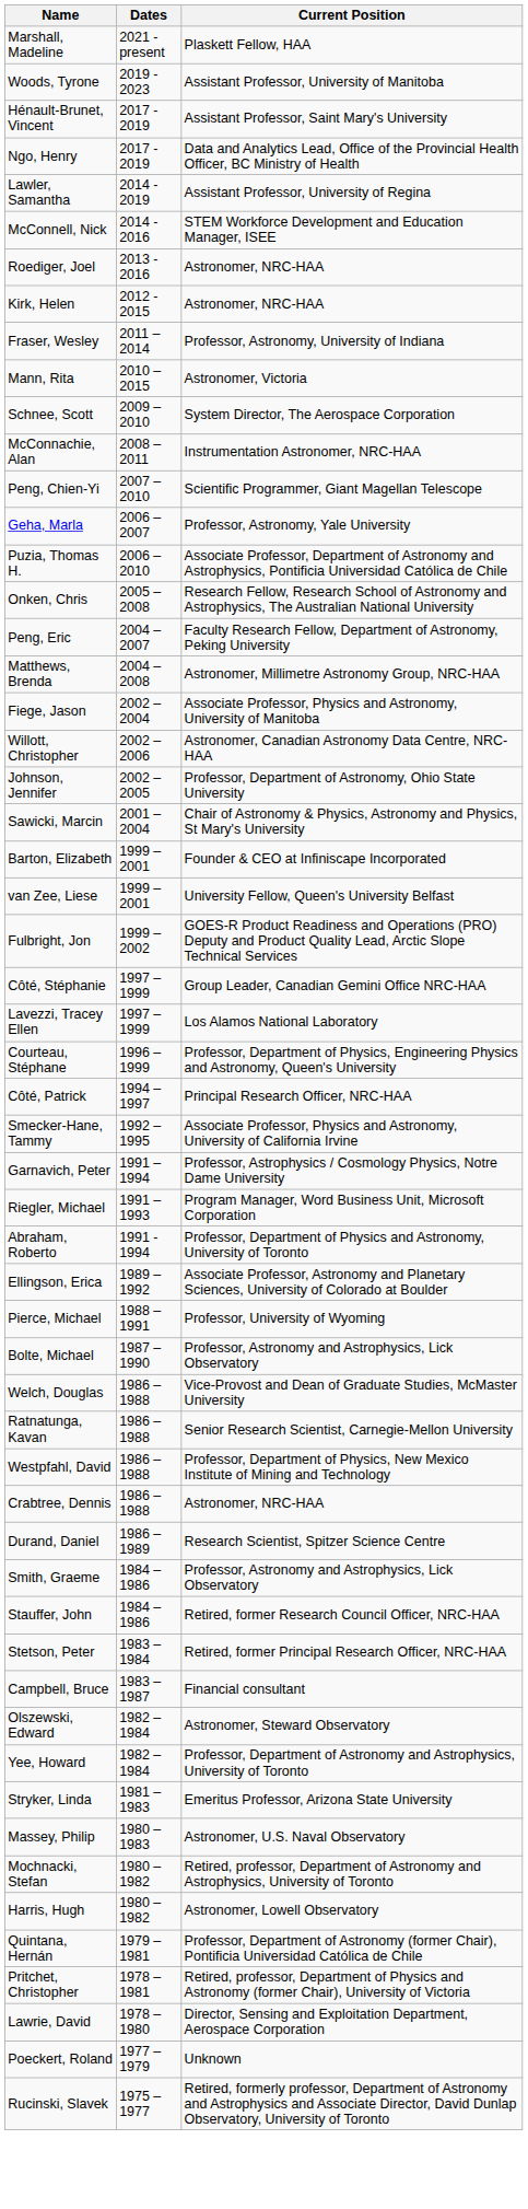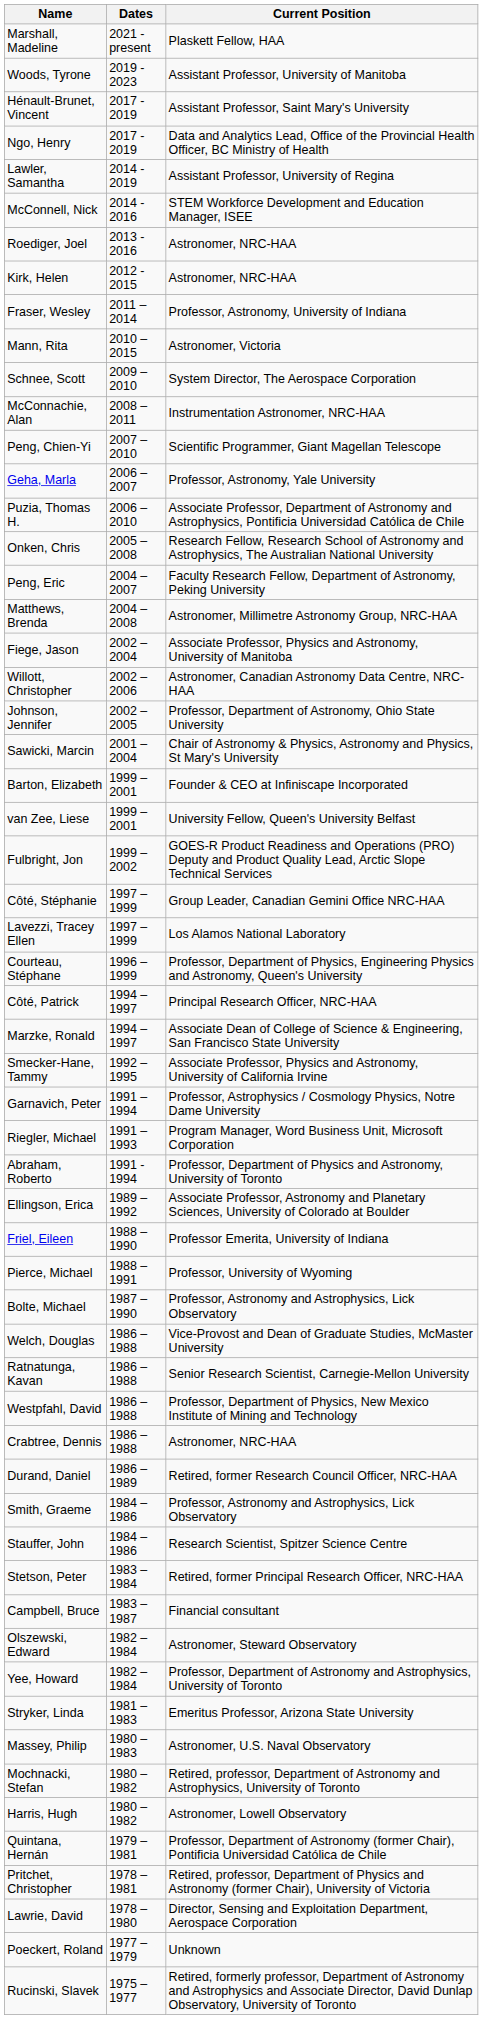 <table class="wikitable collapsible sortable">
 <tr>
 <th>Name</th>
 <th>Dates</th>
 <th>Current Position</th>
 </tr>
 <tr>
 <td>Marshall, Madeline</td>
 <td>2021 - present</td>
 <td>Plaskett Fellow, HAA</td>
 </tr>
 <tr>
 <td>Woods, Tyrone</td>
 <td>2019 - 2023</td>
 <td>Assistant Professor, University of Manitoba</td>
 </tr>
 <tr>
 <td>Hénault-Brunet, Vincent</td>
 <td>2017 - 2019</td>
 <td>Assistant Professor, Saint Mary's University</td>
 </tr>
 <tr>
 <td>Ngo, Henry</td>
 <td>2017 - 2019</td>
 <td>Data and Analytics Lead, Office of the Provincial Health Officer, BC Ministry of Health</td>
 </tr>
 <tr>
 <td>Lawler, Samantha</td>
 <td>2014 - 2019</td>
 <td>Assistant Professor, University of Regina</td>
 </tr>
 <tr>
 <td>McConnell, Nick</td>
 <td>2014 - 2016</td>
 <td>STEM Workforce Development and Education Manager, ISEE</td>
 </tr>
 <tr>
 <td>Roediger, Joel</td>
 <td>2013 - 2016</td>
 <td>Astronomer, NRC-HAA</td>
 </tr>
 <tr>
 <td>Kirk, Helen</td>
 <td>2012 - 2015</td>
 <td>Astronomer, NRC-HAA</td>
 </tr>
 <tr>
 <td>Fraser, Wesley</td>
 <td>2011 – 2014</td>
 <td>Professor, Astronomy, University of Indiana</td>
 </tr>
 <tr>
 <td>Mann, Rita</td>
 <td>2010 – 2015</td>
 <td>Astronomer, Victoria</td>
 </tr>
 <tr>
 <td>Schnee, Scott</td>
 <td>2009 – 2010</td>
 <td>System Director, The Aerospace Corporation</td>
 </tr>
 <tr>
 <td>McConnachie, Alan</td>
 <td>2008 – 2011</td>
 <td>Instrumentation Astronomer, NRC-HAA</td>
 </tr>
 <tr>
 <td>Peng, Chien-Yi</td>
 <td>2007 – 2010</td>
 <td>Scientific Programmer, Giant Magellan Telescope</td>
 </tr>
 <tr>
 <td><a href='#'>Geha, Marla</a></td>
 <td>2006 – 2007</td>
 <td>Professor, Astronomy, Yale University</td>
 </tr>
 <tr>
 <td>Puzia, Thomas H.</td>
 <td>2006 – 2010</td>
 <td>Associate Professor, Department of Astronomy and Astrophysics, Pontificia Universidad Católica de Chile</td>
 </tr>
 <tr>
 <td>Onken, Chris</td>
 <td>2005 – 2008</td>
 <td>Research Fellow, Research School of Astronomy and Astrophysics, The Australian National University</td>
 </tr>
 <tr>
 <td>Peng, Eric</td>
 <td>2004 – 2007</td>
 <td>Faculty Research Fellow, Department of Astronomy, Peking University</td>
 </tr>
 <tr>
 <td>Matthews, Brenda</td>
 <td>2004 – 2008</td>
 <td>Astronomer, Millimetre Astronomy Group, NRC-HAA</td>
 </tr>
 <tr>
 <td>Fiege, Jason</td>
 <td>2002 – 2004</td>
 <td>Associate Professor, Physics and Astronomy, University of Manitoba</td>
 </tr>
 <tr>
 <td>Willott, Christopher</td>
 <td>2002 – 2006</td>
 <td>Astronomer, Canadian Astronomy Data Centre, NRC-HAA</td>
 </tr>
 <tr>
 <td>Johnson, Jennifer</td>
 <td>2002 – 2005</td>
 <td>Professor, Department of Astronomy, Ohio State University</td>
 </tr>
 <tr>
 <td>Sawicki, Marcin</td>
 <td>2001 – 2004</td>
 <td>Chair of Astronomy & Physics, Astronomy and Physics, St Mary's University</td>
 </tr>
 <tr>
 <td>Barton, Elizabeth</td>
 <td>1999 – 2001</td>
 <td>Founder & CEO at Infiniscape Incorporated</td>
 </tr>
 <tr>
 <td>van Zee, Liese</td>
 <td>1999 – 2001</td>
 <td>University Fellow, Queen's University Belfast</td>
 </tr>
 <tr>
 <td>Fulbright, Jon</td>
 <td>1999 – 2002</td>
 <td>GOES-R Product Readiness and Operations (PRO) Deputy and Product Quality Lead, Arctic Slope Technical Services</td>
 </tr>
 <tr>
 <td>Côté, Stéphanie</td>
 <td>1997 – 1999</td>
 <td>Group Leader, Canadian Gemini Office NRC-HAA</td>
 </tr>
 <tr>
 <td>Lavezzi, Tracey Ellen</td>
 <td>1997 – 1999</td>
 <td>Los Alamos National Laboratory</td>
 </tr>
 <tr>
 <td>Courteau, Stéphane</td>
 <td>1996 – 1999</td>
 <td>Professor, Department of Physics, Engineering Physics and Astronomy, Queen's University</td>
 </tr>
 <tr>
 <td>Côté, Patrick</td>
 <td>1994 – 1997</td>
 <td>Principal Research Officer, NRC-HAA</td>
 </tr>
 <tr>
+<td>Marzke, Ronald</td>
+<td>1994 – 1997</td>
+<td>Associate Dean of College of Science & Engineering, San Francisco State University</td>
+</tr>
+<tr>
 <td>Smecker-Hane, Tammy</td>
 <td>1992 – 1995</td>
 <td>Associate Professor, Physics and Astronomy, University of California Irvine</td>
 </tr>
 <tr>
 <td>Garnavich, Peter</td>
 <td>1991 – 1994</td>
 <td>Professor, Astrophysics / Cosmology Physics, Notre Dame University</td>
 </tr>
 <tr>
 <td>Riegler, Michael</td>
 <td>1991 – 1993</td>
 <td>Program Manager, Word Business Unit, Microsoft Corporation</td>
 </tr>
 <tr>
 <td>Abraham, Roberto</td>
 <td>1991 - 1994</td>
 <td>Professor, Department of Physics and Astronomy, University of Toronto</td>
 </tr>
 <tr>
 <td>Ellingson, Erica</td>
 <td>1989 – 1992</td>
 <td>Associate Professor, Astronomy and Planetary Sciences, University of Colorado at Boulder</td>
+</tr>
+<tr>
+<td><a href='#'>Friel, Eileen</a></td>
+<td>1988 – 1990</td>
+<td>Professor Emerita, University of Indiana</td>
 </tr>
 <tr>
 <td>Pierce, Michael</td>
 <td>1988 – 1991</td>
 <td>Professor, University of Wyoming</td>
 </tr>
 <tr>
 <td>Bolte, Michael</td>
 <td>1987 – 1990</td>
 <td>Professor, Astronomy and Astrophysics, Lick Observatory</td>
 </tr>
 <tr>
 <td>Welch, Douglas</td>
 <td>1986 – 1988</td>
 <td>Vice-Provost and Dean of Graduate Studies, McMaster University</td>
 </tr>
 <tr>
 <td>Ratnatunga, Kavan</td>
 <td>1986 – 1988</td>
 <td>Senior Research Scientist, Carnegie-Mellon University</td>
 </tr>
 <tr>
 <td>Westpfahl, David</td>
 <td>1986 – 1988</td>
 <td>Professor, Department of Physics, New Mexico Institute of Mining and Technology</td>
 </tr>
 <tr>
 <td>Crabtree, Dennis</td>
 <td>1986 – 1988</td>
 <td>Astronomer, NRC-HAA</td>
 </tr>
 <tr>
 <td>Durand, Daniel</td>
 <td>1986 – 1989</td>
-<td>Research Scientist, Spitzer Science Centre</td>
+<td>Retired, former Research Council Officer, NRC-HAA</td>
 </tr>
 <tr>
 <td>Smith, Graeme</td>
 <td>1984 – 1986</td>
 <td>Professor, Astronomy and Astrophysics, Lick Observatory</td>
 </tr>
 <tr>
 <td>Stauffer, John</td>
 <td>1984 – 1986</td>
-<td>Retired, former Research Council Officer, NRC-HAA</td>
+<td>Research Scientist, Spitzer Science Centre</td>
 </tr>
 <tr>
 <td>Stetson, Peter</td>
 <td>1983 – 1984</td>
 <td>Retired, former Principal Research Officer, NRC-HAA</td>
 </tr>
 <tr>
 <td>Campbell, Bruce</td>
 <td>1983 – 1987</td>
 <td>Financial consultant</td>
 </tr>
 <tr>
 <td>Olszewski, Edward</td>
 <td>1982 – 1984</td>
 <td>Astronomer, Steward Observatory</td>
 </tr>
 <tr>
 <td>Yee, Howard</td>
 <td>1982 – 1984</td>
 <td>Professor, Department of Astronomy and Astrophysics, University of Toronto</td>
 </tr>
 <tr>
 <td>Stryker, Linda</td>
 <td>1981 – 1983</td>
 <td>Emeritus Professor, Arizona State University</td>
 </tr>
 <tr>
 <td>Massey, Philip</td>
 <td>1980 – 1983</td>
 <td>Astronomer, U.S. Naval Observatory</td>
 </tr>
 <tr>
 <td>Mochnacki, Stefan</td>
 <td>1980 – 1982</td>
 <td>Retired, professor, Department of Astronomy and Astrophysics, University of Toronto</td>
 </tr>
 <tr>
 <td>Harris, Hugh</td>
 <td>1980 – 1982</td>
 <td>Astronomer, Lowell Observatory</td>
 </tr>
 <tr>
 <td>Quintana, Hernán</td>
 <td>1979 – 1981</td>
 <td>Professor, Department of Astronomy (former Chair), Pontificia Universidad Católica de Chile</td>
 </tr>
 <tr>
 <td>Pritchet, Christopher</td>
 <td>1978 – 1981</td>
 <td>Retired, professor, Department of Physics and Astronomy (former Chair), University of Victoria</td>
 </tr>
 <tr>
 <td>Lawrie, David</td>
 <td>1978 – 1980</td>
 <td>Director, Sensing and Exploitation Department, Aerospace Corporation</td>
 </tr>
 <tr>
 <td>Poeckert, Roland</td>
 <td>1977 – 1979</td>
 <td>Unknown</td>
 </tr>
 <tr>
 <td>Rucinski, Slavek</td>
 <td>1975 – 1977</td>
 <td>Retired, formerly professor, Department of Astronomy and Astrophysics and Associate Director, David Dunlap Observatory, University of Toronto</td>
 </tr>
 </table>
